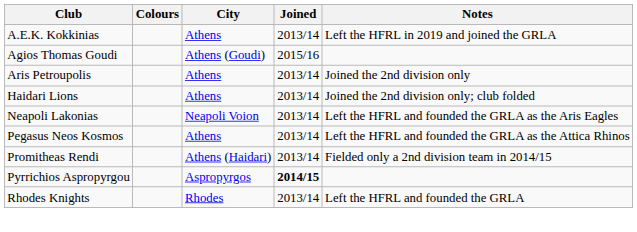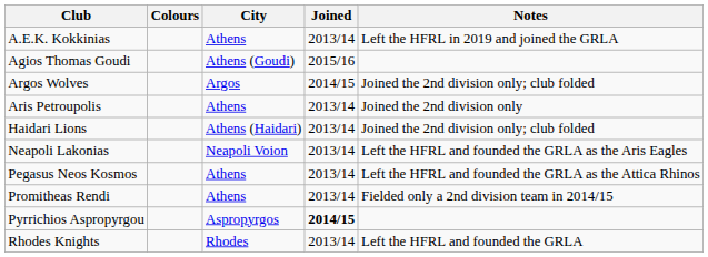 <table class="wikitable sortable">
 <tr>
 <th>Club</th>
 <th class=unsortable>Colours</th>
 <th>City</th>
 <th>Joined</th>
 <th class=unsortable>Notes</th>
 </tr>
 <tr>
 <td>A.E.K. Kokkinias</td>
 <td></td>
 <td><a href='#'>Athens</a></td>
 <td>2013/14</td>
 <td>Left the HFRL in 2019 and joined the GRLA</td>
 </tr>
 <tr>
 <td>Agios Thomas Goudi</td>
 <td></td>
 <td><a href='#'>Athens</a> (<a href='#'>Goudi</a>)</td>
 <td>2015/16</td>
 <td></td>
 </tr>
 <tr>
+<td>Argos Wolves</td>
+<td></td>
+<td><a href='#'>Argos</a></td>
+<td>2014/15</td>
+<td>Joined the 2nd division only; club folded</td>
+</tr>
+<tr>
 <td>Aris Petroupolis</td>
 <td></td>
 <td><a href='#'>Athens</a></td>
 <td>2013/14</td>
 <td>Joined the 2nd division only</td>
 </tr>
 <tr>
 <td>Haidari Lions</td>
 <td></td>
-<td><a href='#'>Athens</a></td>
+<td><a href='#'>Athens</a> (<a href='#'>Haidari</a>)</td>
 <td>2013/14</td>
 <td>Joined the 2nd division only; club folded</td>
 </tr>
 <tr>
 <td>Neapoli Lakοnias</td>
 <td></td>
 <td><a href='#'>Neapoli Voion</a></td>
 <td>2013/14</td>
 <td>Left the HFRL and founded the GRLA as the Aris Eagles</td>
 </tr>
 <tr>
 <td>Pegasus Neos Kosmos</td>
 <td></td>
 <td><a href='#'>Athens</a></td>
 <td>2013/14</td>
 <td>Left the HFRL and founded the GRLA as the Attica Rhinos</td>
 </tr>
 <tr>
 <td>Promitheas Rendi</td>
 <td></td>
-<td><a href='#'>Athens</a> (<a href='#'>Haidari</a>)</td>
+<td><a href='#'>Athens</a></td>
 <td>2013/14</td>
 <td>Fielded only a 2nd division team in 2014/15</td>
 </tr>
 <tr>
 <td>Pyrrichios Aspropyrgou</td>
 <td></td>
 <td><a href='#'>Aspropyrgos</a></td>
 <td><strong>2014/15</strong></td>
 <td></td>
 </tr>
 <tr>
 <td>Rhodes Knights</td>
 <td></td>
 <td><a href='#'>Rhodes</a></td>
 <td>2013/14</td>
 <td>Left the HFRL and founded the GRLA</td>
 </tr>
 </table>
